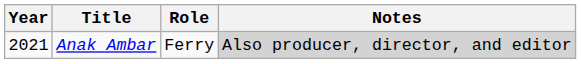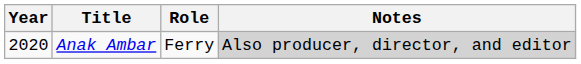 <table class="wikitable sortable">
 <tr>
 <th>Year</th>
 <th>Title</th>
 <th>Role</th>
 <th>Notes</th>
 </tr>
 <tr>
-<td>2021</td>
+<td>2020</td>
 <td><em><a href='#'>Anak Ambar</a></em> <br></td>
 <td>Ferry</td>
 <td style="background: lightgrey;">Also producer, director, and editor</td>
 </tr>
 </table>
